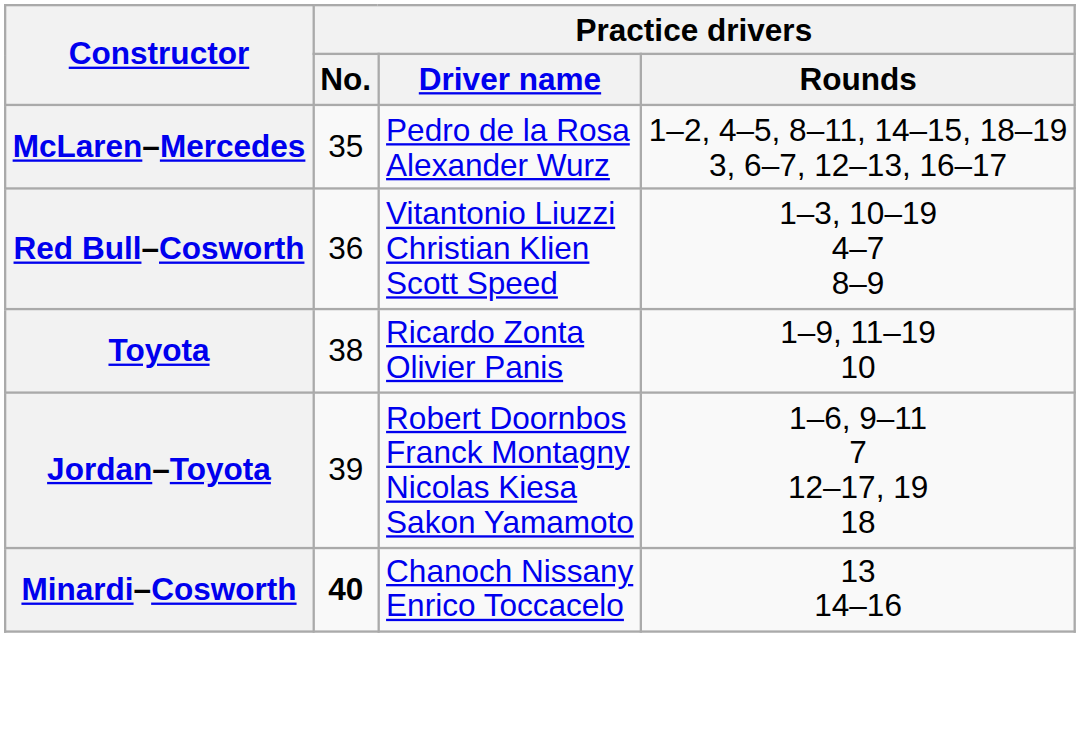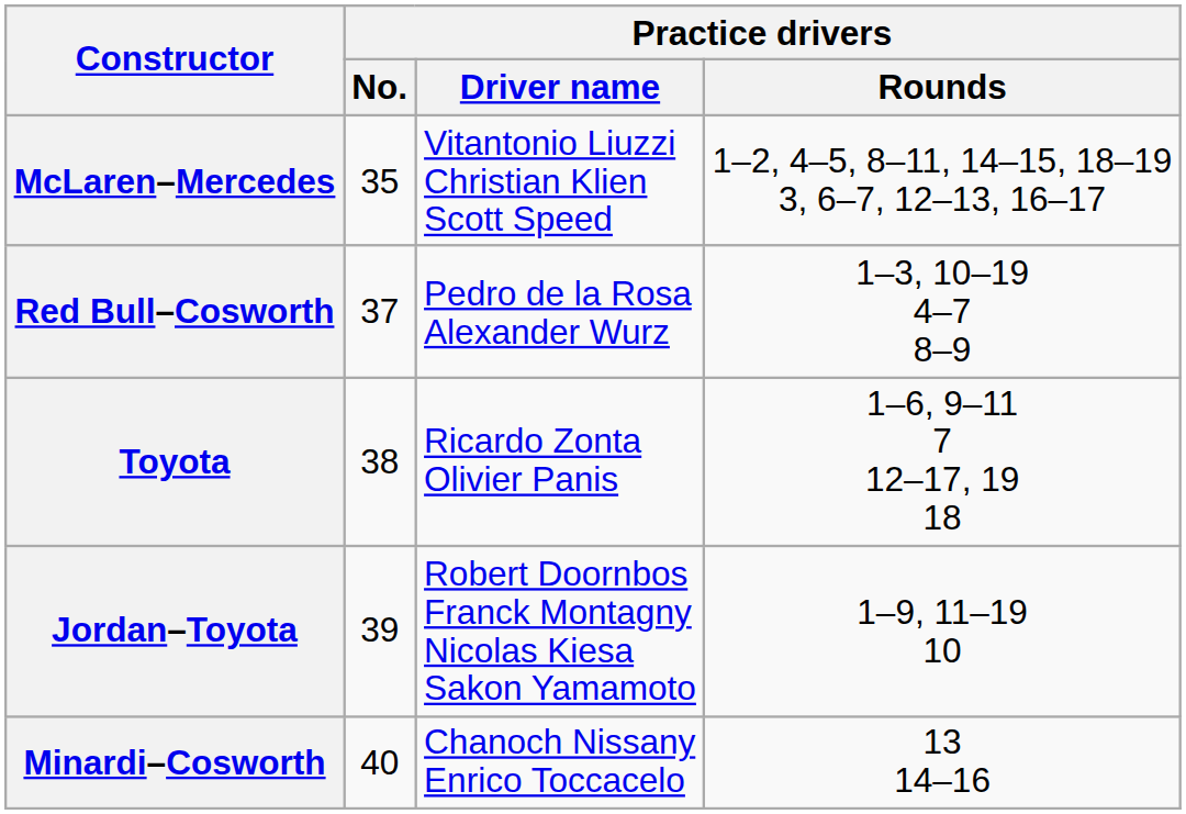 <table class="wikitable" style="font-size:85%">
 <tr>
 <th scope="col" rowspan="2"><a href='#'>Constructor</a></th>
 <th colspan="4" scope="col" class="unsortable">Practice drivers</th>
 </tr>
 <tr>
 <th class="unsortable">No.</th>
 <th scope="col" class="unsortable"><a href='#'>Driver name</a></th>
 <th class="unsortable">Rounds</th>
 </tr>
 <tr>
 <th nowrap><a href='#'>McLaren</a>–<a href='#'>Mercedes</a></th>
 <td align="center" nowrap>35</td>
-<td nowrap> <a href='#'>Pedro de la Rosa</a><br> <a href='#'>Alexander Wurz</a></td>
+<td nowrap> <a href='#'>Vitantonio Liuzzi</a><br> <a href='#'>Christian Klien</a><br> <a href='#'>Scott Speed</a></td>
 <td align="center" nowrap>1–2, 4–5, 8–11, 14–15, 18–19<br>3, 6–7, 12–13, 16–17</td>
 </tr>
 <tr>
 <th nowrap><a href='#'>Red Bull</a>–<a href='#'>Cosworth</a></th>
-<td align="center" nowrap>36</td>
-<td nowrap> <a href='#'>Vitantonio Liuzzi</a><br> <a href='#'>Christian Klien</a><br> <a href='#'>Scott Speed</a></td>
+<td align="center" nowrap>37</td>
+<td nowrap> <a href='#'>Pedro de la Rosa</a><br> <a href='#'>Alexander Wurz</a></td>
 <td align="center" nowrap>1–3, 10–19<br>4–7<br>8–9</td>
 </tr>
 <tr>
 <th nowrap><a href='#'>Toyota</a></th>
 <td align="center" nowrap>38</td>
 <td nowrap> <a href='#'>Ricardo Zonta</a><br> <a href='#'>Olivier Panis</a></td>
-<td align="center" nowrap>1–9, 11–19<br>10</td>
+<td align="center" nowrap>1–6, 9–11<br>7<br>12–17, 19<br>18</td>
 </tr>
 <tr>
 <th nowrap><a href='#'>Jordan</a>–<a href='#'>Toyota</a></th>
 <td align="center" nowrap>39</td>
 <td nowrap> <a href='#'>Robert Doornbos</a><br> <a href='#'>Franck Montagny</a><br> <a href='#'>Nicolas Kiesa</a><br> <a href='#'>Sakon Yamamoto</a></td>
-<td align="center" nowrap>1–6, 9–11<br>7<br>12–17, 19<br>18</td>
+<td align="center" nowrap>1–9, 11–19<br>10</td>
 </tr>
 <tr>
 <th nowrap><a href='#'>Minardi</a>–<a href='#'>Cosworth</a></th>
-<td align="center" nowrap><strong>40</strong></td>
+<td align="center" nowrap>40</td>
 <td nowrap> <a href='#'>Chanoch Nissany</a><br> <a href='#'>Enrico Toccacelo</a></td>
 <td align="center" nowrap>13<br>14–16</td>
 </tr>
 </table>
